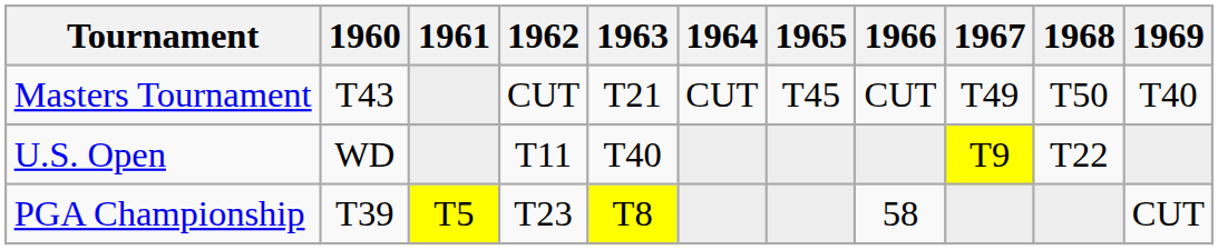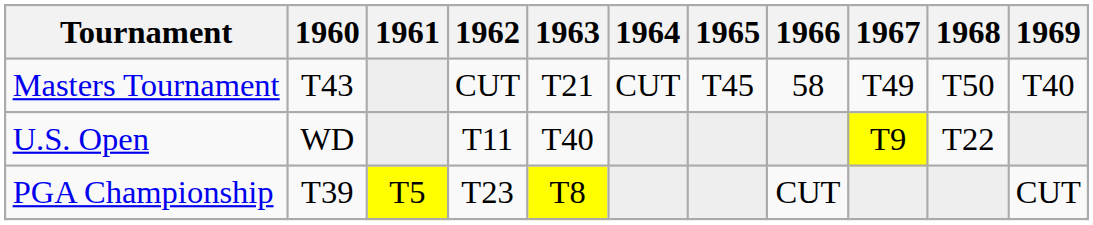 <table class="wikitable" style="font-size:95%;text-align:center;">
 <tr>
 <th>Tournament</th>
 <th>1960</th>
 <th>1961</th>
 <th>1962</th>
 <th>1963</th>
 <th>1964</th>
 <th>1965</th>
 <th>1966</th>
 <th>1967</th>
 <th>1968</th>
 <th>1969</th>
 </tr>
 <tr>
 <td align=left><a href='#'>Masters Tournament</a></td>
 <td>T43</td>
 <td style="background:#eeeeee;"></td>
 <td>CUT</td>
 <td>T21</td>
 <td>CUT</td>
 <td>T45</td>
-<td>CUT</td>
+<td>58</td>
 <td>T49</td>
 <td>T50</td>
 <td>T40</td>
 </tr>
 <tr>
 <td align=left><a href='#'>U.S. Open</a></td>
 <td>WD</td>
 <td style="background:#eeeeee;"></td>
 <td>T11</td>
 <td>T40</td>
 <td style="background:#eeeeee;"></td>
 <td style="background:#eeeeee;"></td>
 <td style="background:#eeeeee;"></td>
 <td style="background:yellow;">T9</td>
 <td>T22</td>
 <td style="background:#eeeeee;"></td>
 </tr>
 <tr>
 <td align=left><a href='#'>PGA Championship</a></td>
 <td>T39</td>
 <td style="background:yellow;">T5</td>
 <td>T23</td>
 <td style="background:yellow;">T8</td>
 <td style="background:#eeeeee;"></td>
 <td style="background:#eeeeee;"></td>
-<td>58</td>
+<td>CUT</td>
 <td style="background:#eeeeee;"></td>
 <td style="background:#eeeeee;"></td>
 <td>CUT</td>
 </tr>
 </table>
